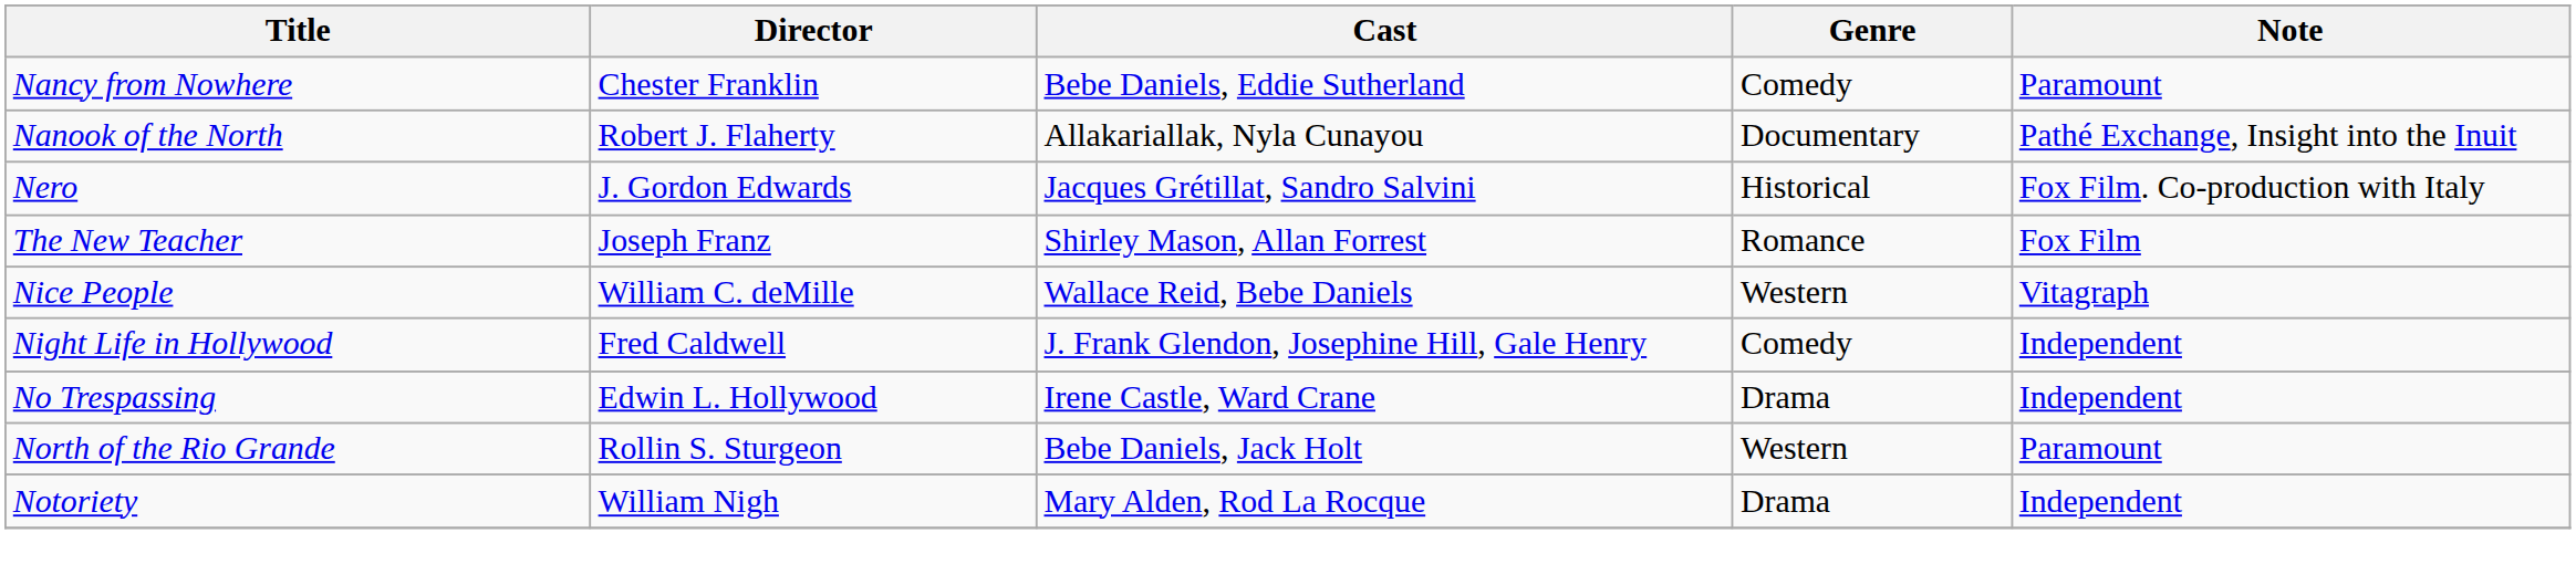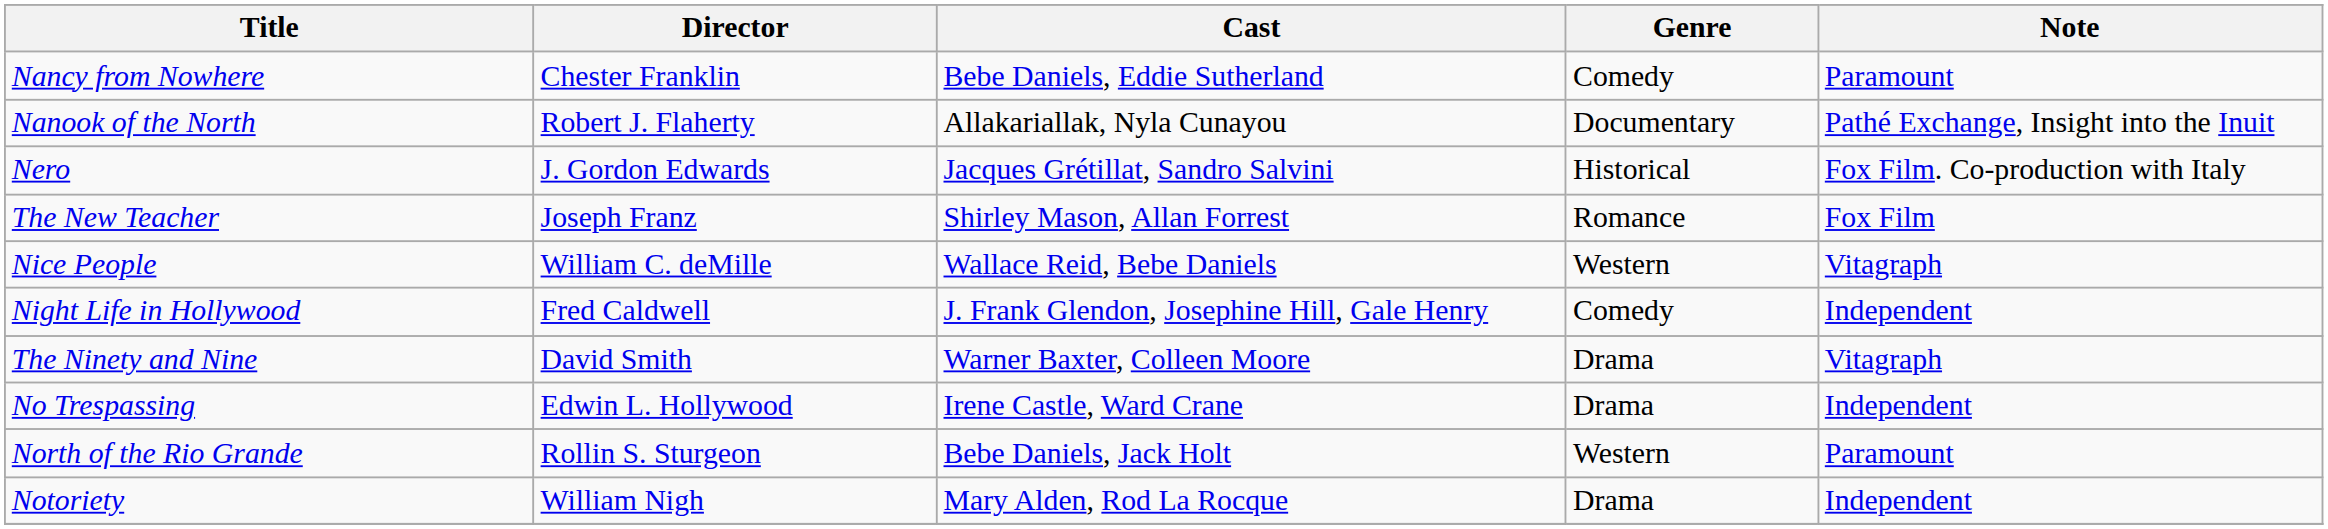 <table class="wikitable">
 <tr>
 <th style="width:21%;">Title</th>
 <th style="width:16%;">Director</th>
 <th style="width:25%;">Cast</th>
 <th style="width:10%;">Genre</th>
 <th style="width:20%;">Note</th>
 </tr>
 <tr>
 <td><em><a href='#'>Nancy from Nowhere</a></em></td>
 <td><a href='#'>Chester Franklin</a></td>
 <td><a href='#'>Bebe Daniels</a>, <a href='#'>Eddie Sutherland</a></td>
 <td>Comedy</td>
 <td><a href='#'>Paramount</a></td>
 </tr>
 <tr>
 <td><em><a href='#'>Nanook of the North</a></em></td>
 <td><a href='#'>Robert J. Flaherty</a></td>
 <td>Allakariallak, Nyla Cunayou</td>
 <td>Documentary</td>
 <td><a href='#'>Pathé Exchange</a>, Insight into the <a href='#'>Inuit</a></td>
 </tr>
 <tr>
 <td><em><a href='#'>Nero</a></em></td>
 <td><a href='#'>J. Gordon Edwards</a></td>
 <td><a href='#'>Jacques Grétillat</a>, <a href='#'>Sandro Salvini</a></td>
 <td>Historical</td>
 <td><a href='#'>Fox Film</a>. Co-production with Italy</td>
 </tr>
 <tr>
 <td><em><a href='#'>The New Teacher</a></em></td>
 <td><a href='#'>Joseph Franz</a></td>
 <td><a href='#'>Shirley Mason</a>, <a href='#'>Allan Forrest</a></td>
 <td>Romance</td>
 <td><a href='#'>Fox Film</a></td>
 </tr>
 <tr>
 <td><em><a href='#'>Nice People</a></em></td>
 <td><a href='#'>William C. deMille</a></td>
 <td><a href='#'>Wallace Reid</a>, <a href='#'>Bebe Daniels</a></td>
 <td>Western</td>
 <td><a href='#'>Vitagraph</a></td>
 </tr>
 <tr>
 <td><em><a href='#'>Night Life in Hollywood</a></em></td>
 <td><a href='#'>Fred Caldwell</a></td>
 <td><a href='#'>J. Frank Glendon</a>, <a href='#'>Josephine Hill</a>, <a href='#'>Gale Henry</a></td>
 <td>Comedy</td>
 <td><a href='#'>Independent</a></td>
 </tr>
 <tr>
+<td><em><a href='#'>The Ninety and Nine</a></em></td>
+<td><a href='#'>David Smith</a></td>
+<td><a href='#'>Warner Baxter</a>, <a href='#'>Colleen Moore</a></td>
+<td>Drama</td>
+<td><a href='#'>Vitagraph</a></td>
+</tr>
+<tr>
 <td><em><a href='#'>No Trespassing</a></em></td>
 <td><a href='#'>Edwin L. Hollywood</a></td>
 <td><a href='#'>Irene Castle</a>, <a href='#'>Ward Crane</a></td>
 <td>Drama</td>
 <td><a href='#'>Independent</a></td>
 </tr>
 <tr>
 <td><em><a href='#'>North of the Rio Grande</a></em></td>
 <td><a href='#'>Rollin S. Sturgeon</a></td>
 <td><a href='#'>Bebe Daniels</a>, <a href='#'>Jack Holt</a></td>
 <td>Western</td>
 <td><a href='#'>Paramount</a></td>
 </tr>
 <tr>
 <td><em><a href='#'>Notoriety</a></em></td>
 <td><a href='#'>William Nigh</a></td>
 <td><a href='#'>Mary Alden</a>, <a href='#'>Rod La Rocque</a></td>
 <td>Drama</td>
 <td><a href='#'>Independent</a></td>
 </tr>
 <tr>
 </tr>
 </table>
